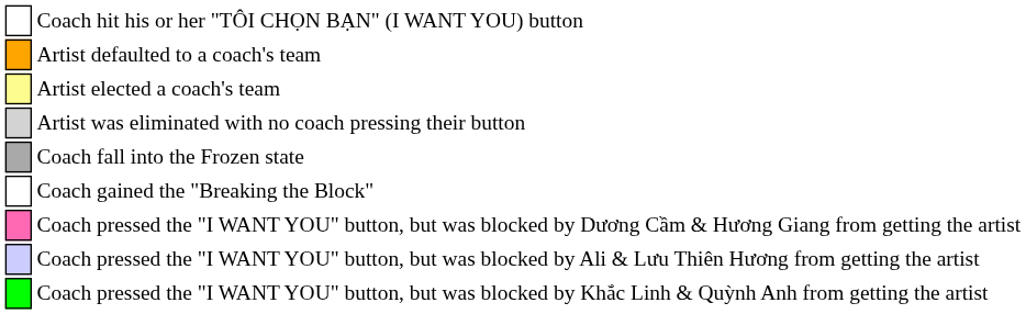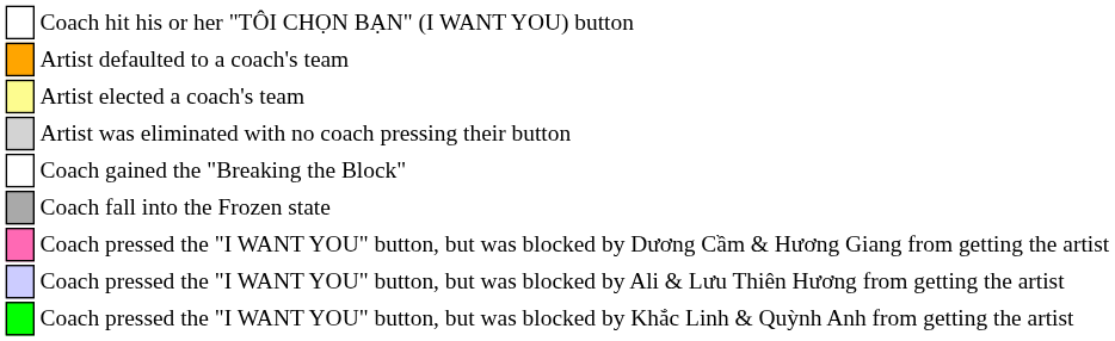 <table class="toccolours" style="font-size: 90%; white-space: nowrap;">
 <tr>
 <td style="background:white; border:1px solid black;"> <em></em> </td>
 <td>Coach hit his or her "TÔI CHỌN BẠN" (I WANT YOU) button</td>
 </tr>
 <tr>
 <td style="background:orange; border:1px solid black;">    </td>
 <td>Artist defaulted to a coach's team</td>
 </tr>
 <tr>
 <td style="background:#fdfc8f; border:1px solid black;">    </td>
 <td style="padding-right: 8px">Artist elected a coach's team</td>
 </tr>
 <tr>
 <td style="background:lightgrey; border:1px solid black;">    </td>
 <td>Artist was eliminated with no coach pressing their button</td>
 </tr>
 <tr>
+<td style="background:white; border:1px solid black;"> <em></em> </td>
+<td>Coach gained the "Breaking the Block"</td>
+</tr>
+<tr>
 <td style="background:darkgrey; border:1px solid black;">    </td>
 <td>Coach fall into the Frozen state</td>
-</tr>
-<tr>
-<td style="background:white; border:1px solid black;"> <em></em> </td>
-<td>Coach gained the "Breaking the Block"</td>
 </tr>
 <tr>
 <td style="background:hotpink; border:1px solid black;"> <em></em> </td>
 <td>Coach pressed the "I WANT YOU" button, but was blocked by Dương Cầm & Hương Giang from getting the artist</td>
 </tr>
 <tr>
 <td style="background:#ccf; border:1px solid black;"> <em></em> </td>
 <td>Coach pressed the "I WANT YOU" button, but was blocked by Ali & Lưu Thiên Hương from getting the artist</td>
 </tr>
 <tr>
 <td style="background:#02ff02; border:1px solid black;"> <em></em> </td>
 <td>Coach pressed the "I WANT YOU" button, but was blocked by Khắc Linh & Quỳnh Anh from getting the artist</td>
 </tr>
 <tr>
 </tr>
 </table>
